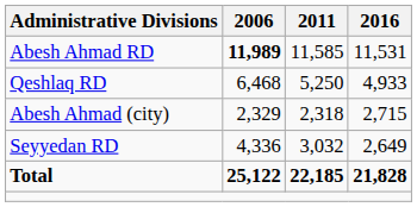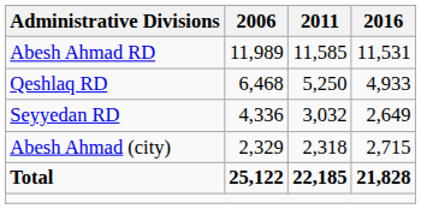 <table class="wikitable">
 <tr>
 <th>Administrative Divisions</th>
 <th>2006</th>
 <th>2011</th>
 <th>2016</th>
 </tr>
 <tr>
 <td><a href='#'>Abesh Ahmad RD</a></td>
-<td style="text-align: right;"><strong>11,989</strong></td>
+<td style="text-align: right;">11,989</td>
 <td style="text-align: right;">11,585</td>
 <td style="text-align: right;">11,531</td>
 </tr>
 <tr>
 <td><a href='#'>Qeshlaq RD</a></td>
 <td style="text-align: right;">6,468</td>
 <td style="text-align: right;">5,250</td>
 <td style="text-align: right;">4,933</td>
 </tr>
 <tr>
+<td><a href='#'>Seyyedan RD</a></td>
+<td style="text-align: right;">4,336</td>
+<td style="text-align: right;">3,032</td>
+<td style="text-align: right;">2,649</td>
+</tr>
+<tr>
 <td><a href='#'>Abesh Ahmad</a> (city)</td>
 <td style="text-align: right;">2,329</td>
 <td style="text-align: right;">2,318</td>
 <td style="text-align: right;">2,715</td>
-</tr>
-<tr>
-<td><a href='#'>Seyyedan RD</a></td>
-<td style="text-align: right;">4,336</td>
-<td style="text-align: right;">3,032</td>
-<td style="text-align: right;">2,649</td>
 </tr>
 <tr>
 <td><strong>Total</strong></td>
 <td style="text-align: right;"><strong>25,122</strong></td>
 <td style="text-align: right;"><strong>22,185</strong></td>
 <td style="text-align: right;"><strong>21,828</strong></td>
 </tr>
 <tr>
 <td colspan=4></td>
 </tr>
 </table>
